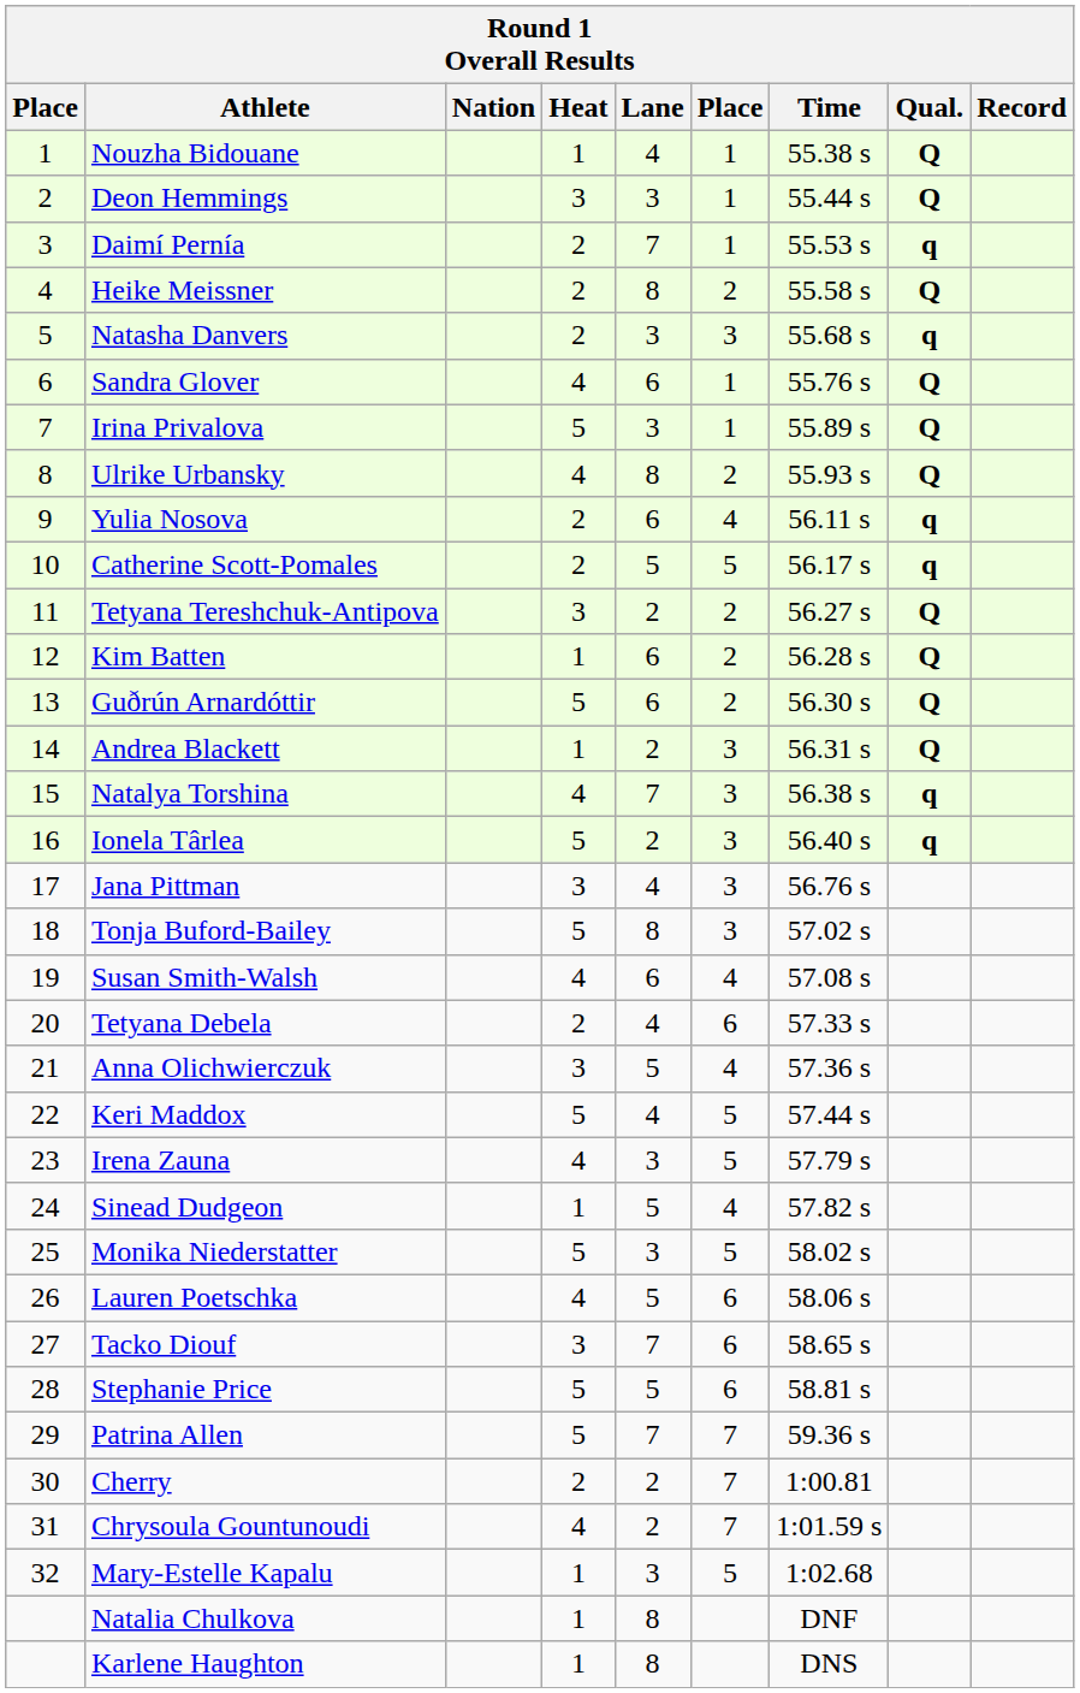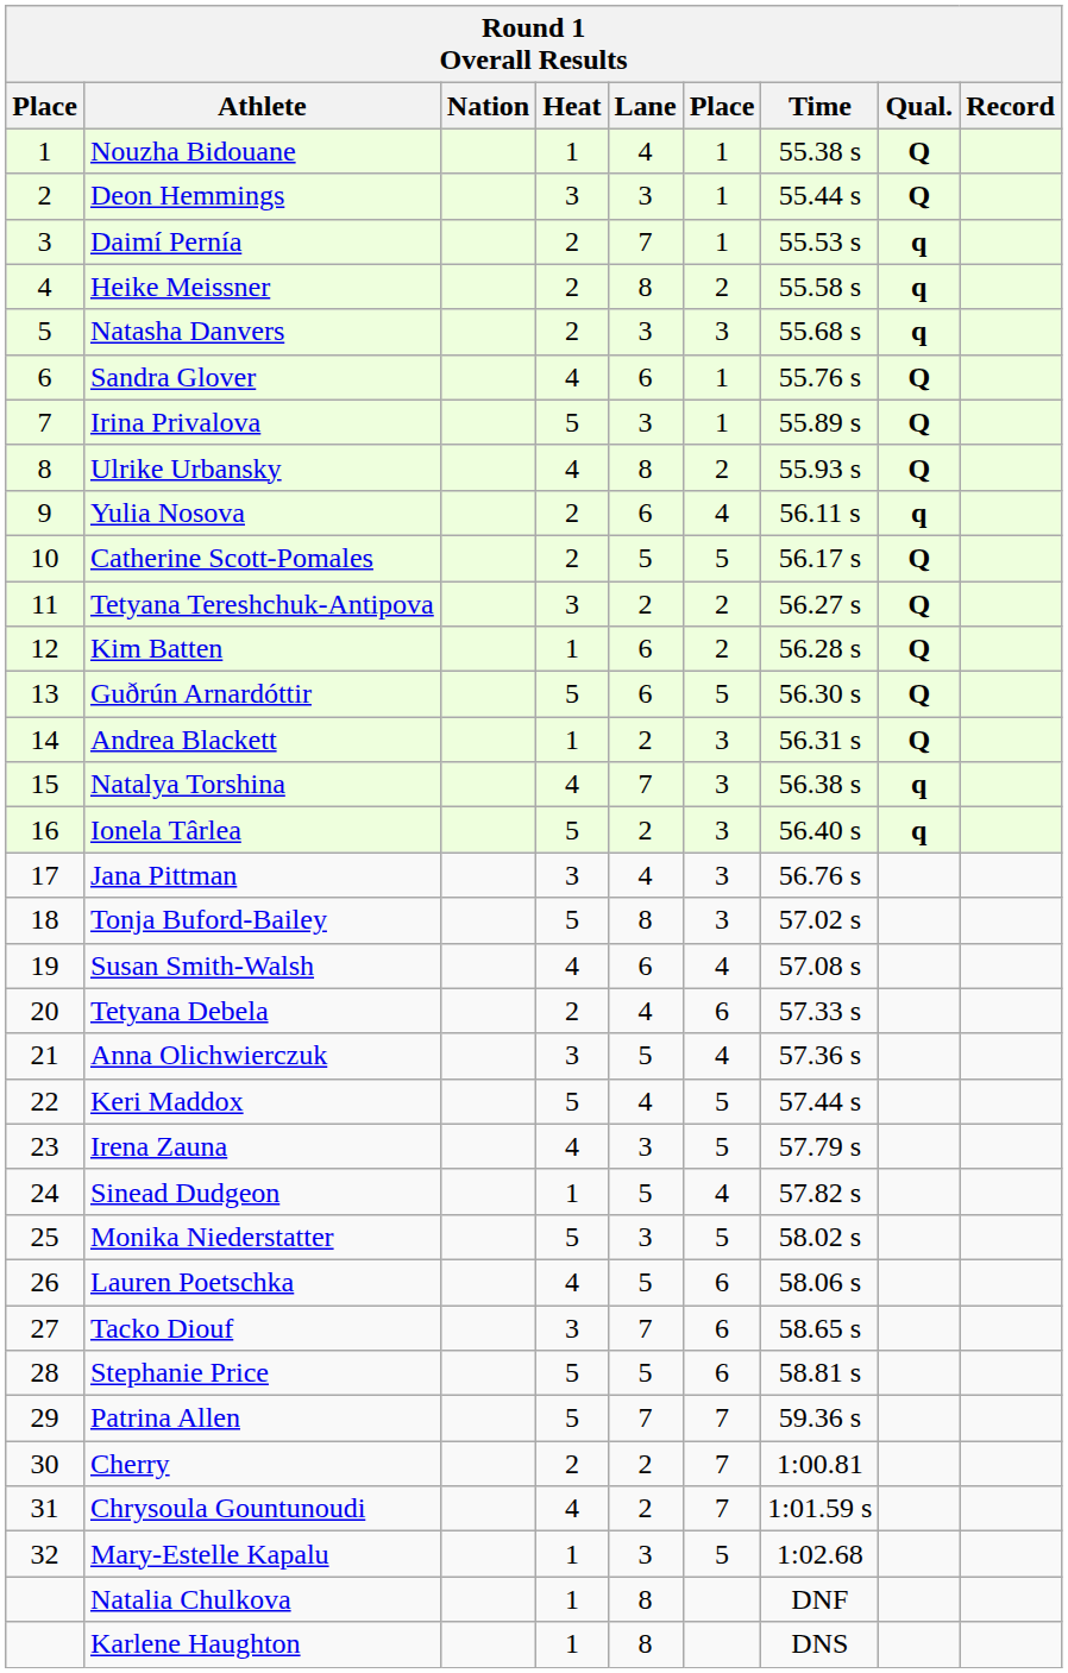 <table class="wikitable sortable">
 <tr>
 <th colspan=10>Round 1 <br> Overall Results</th>
 </tr>
 <tr>
 <th>Place</th>
 <th>Athlete</th>
 <th>Nation</th>
 <th>Heat</th>
 <th>Lane</th>
 <th>Place</th>
 <th>Time</th>
 <th>Qual.</th>
 <th>Record</th>
 </tr>
 <tr bgcolor = "eeffdd">
 <td align="center">1</td>
 <td align="left"><a href='#'>Nouzha Bidouane</a></td>
 <td align="left"></td>
 <td align="center">1</td>
 <td align="center">4</td>
 <td align="center">1</td>
 <td align="center">55.38 s</td>
 <td align="center"><strong>Q</strong></td>
 <td align="center"></td>
 </tr>
 <tr bgcolor = "eeffdd">
 <td align="center">2</td>
 <td align="left"><a href='#'>Deon Hemmings</a></td>
 <td align="left"></td>
 <td align="center">3</td>
 <td align="center">3</td>
 <td align="center">1</td>
 <td align="center">55.44 s</td>
 <td align="center"><strong>Q</strong></td>
 <td align="center"></td>
 </tr>
 <tr bgcolor = "eeffdd">
 <td align="center">3</td>
 <td align="left"><a href='#'>Daimí Pernía</a></td>
 <td align="left"></td>
 <td align="center">2</td>
 <td align="center">7</td>
 <td align="center">1</td>
 <td align="center">55.53 s</td>
 <td align="center"><strong>q</strong></td>
 <td align="center"></td>
 </tr>
 <tr bgcolor = "eeffdd">
 <td align="center">4</td>
 <td align="left"><a href='#'>Heike Meissner</a></td>
 <td align="left"></td>
 <td align="center">2</td>
 <td align="center">8</td>
 <td align="center">2</td>
 <td align="center">55.58 s</td>
-<td align="center"><strong>Q</strong></td>
+<td align="center"><strong>q</strong></td>
 <td align="center"></td>
 </tr>
 <tr bgcolor = "eeffdd">
 <td align="center">5</td>
 <td align="left"><a href='#'>Natasha Danvers</a></td>
 <td align="left"></td>
 <td align="center">2</td>
 <td align="center">3</td>
 <td align="center">3</td>
 <td align="center">55.68 s</td>
 <td align="center"><strong>q</strong></td>
 <td align="center"></td>
 </tr>
 <tr bgcolor = "eeffdd">
 <td align="center">6</td>
 <td align="left"><a href='#'>Sandra Glover</a></td>
 <td align="left"></td>
 <td align="center">4</td>
 <td align="center">6</td>
 <td align="center">1</td>
 <td align="center">55.76 s</td>
 <td align="center"><strong>Q </strong></td>
 <td align="center"></td>
 </tr>
 <tr bgcolor = "eeffdd">
 <td align="center">7</td>
 <td align="left"><a href='#'>Irina Privalova</a></td>
 <td align="left"></td>
 <td align="center">5</td>
 <td align="center">3</td>
 <td align="center">1</td>
 <td align="center">55.89 s</td>
 <td align="center"><strong>Q</strong></td>
 <td align="center"></td>
 </tr>
 <tr bgcolor = "eeffdd">
 <td align="center">8</td>
 <td align="left"><a href='#'>Ulrike Urbansky</a></td>
 <td align="left"></td>
 <td align="center">4</td>
 <td align="center">8</td>
 <td align="center">2</td>
 <td align="center">55.93 s</td>
 <td align="center"><strong>Q</strong></td>
 <td align="center"></td>
 </tr>
 <tr bgcolor = "eeffdd">
 <td align="center">9</td>
 <td align="left"><a href='#'>Yulia Nosova</a></td>
 <td align="left"></td>
 <td align="center">2</td>
 <td align="center">6</td>
 <td align="center">4</td>
 <td align="center">56.11 s</td>
 <td align="center"><strong>q</strong></td>
 <td align="center"></td>
 </tr>
 <tr bgcolor = "eeffdd">
 <td align="center">10</td>
 <td align="left"><a href='#'>Catherine Scott-Pomales</a></td>
 <td align="left"></td>
 <td align="center">2</td>
 <td align="center">5</td>
 <td align="center">5</td>
 <td align="center">56.17 s</td>
-<td align="center"><strong>q</strong></td>
+<td align="center"><strong>Q</strong></td>
 <td align="center"></td>
 </tr>
 <tr bgcolor = "eeffdd">
 <td align="center">11</td>
 <td align="left"><a href='#'>Tetyana Tereshchuk-Antipova</a></td>
 <td align="left"></td>
 <td align="center">3</td>
 <td align="center">2</td>
 <td align="center">2</td>
 <td align="center">56.27 s</td>
 <td align="center"><strong>Q</strong></td>
 <td align="center"></td>
 </tr>
 <tr bgcolor = "eeffdd">
 <td align="center">12</td>
 <td align="left"><a href='#'>Kim Batten</a></td>
 <td align="left"></td>
 <td align="center">1</td>
 <td align="center">6</td>
 <td align="center">2</td>
 <td align="center">56.28 s</td>
 <td align="center"><strong>Q</strong></td>
 <td align="center"></td>
 </tr>
 <tr bgcolor = "eeffdd">
 <td align="center">13</td>
 <td align="left"><a href='#'>Guðrún Arnardóttir</a></td>
 <td align="left"></td>
 <td align="center">5</td>
 <td align="center">6</td>
-<td align="center">2</td>
+<td align="center">5</td>
 <td align="center">56.30 s</td>
 <td align="center"><strong>Q</strong></td>
 <td align="center"></td>
 </tr>
 <tr bgcolor = "eeffdd">
 <td align="center">14</td>
 <td align="left"><a href='#'>Andrea Blackett</a></td>
 <td align="left"></td>
 <td align="center">1</td>
 <td align="center">2</td>
 <td align="center">3</td>
 <td align="center">56.31 s</td>
 <td align="center"><strong>Q</strong></td>
 <td align="center"></td>
 </tr>
 <tr bgcolor = "eeffdd">
 <td align="center">15</td>
 <td align="left"><a href='#'>Natalya Torshina</a></td>
 <td align="left"></td>
 <td align="center">4</td>
 <td align="center">7</td>
 <td align="center">3</td>
 <td align="center">56.38 s</td>
 <td align="center"><strong>q</strong></td>
 <td align="center"></td>
 </tr>
 <tr bgcolor = "eeffdd">
 <td align="center">16</td>
 <td align="left"><a href='#'>Ionela Târlea</a></td>
 <td align="left"></td>
 <td align="center">5</td>
 <td align="center">2</td>
 <td align="center">3</td>
 <td align="center">56.40 s</td>
 <td align="center"><strong>q</strong></td>
 <td align="center"></td>
 </tr>
 <tr>
 <td align="center">17</td>
 <td align="left"><a href='#'>Jana Pittman</a></td>
 <td align="left"></td>
 <td align="center">3</td>
 <td align="center">4</td>
 <td align="center">3</td>
 <td align="center">56.76 s</td>
 <td align="center"></td>
 <td align="center"></td>
 </tr>
 <tr>
 <td align="center">18</td>
 <td align="left"><a href='#'>Tonja Buford-Bailey</a></td>
 <td align="left"></td>
 <td align="center">5</td>
 <td align="center">8</td>
 <td align="center">3</td>
 <td align="center">57.02 s</td>
 <td align="center"></td>
 <td align="center"></td>
 </tr>
 <tr>
 <td align="center">19</td>
 <td align="left"><a href='#'>Susan Smith-Walsh</a></td>
 <td align="left"></td>
 <td align="center">4</td>
 <td align="center">6</td>
 <td align="center">4</td>
 <td align="center">57.08 s</td>
 <td align="center"></td>
 <td align="center"></td>
 </tr>
 <tr>
 <td align="center">20</td>
 <td align="left"><a href='#'>Tetyana Debela</a></td>
 <td align="left"></td>
 <td align="center">2</td>
 <td align="center">4</td>
 <td align="center">6</td>
 <td align="center">57.33 s</td>
 <td align="center"></td>
 <td align="center"></td>
 </tr>
 <tr>
 <td align="center">21</td>
 <td align="left"><a href='#'>Anna Olichwierczuk</a></td>
 <td align="left"></td>
 <td align="center">3</td>
 <td align="center">5</td>
 <td align="center">4</td>
 <td align="center">57.36 s</td>
 <td align="center"></td>
 <td align="center"></td>
 </tr>
 <tr>
 <td align="center">22</td>
 <td align="left"><a href='#'>Keri Maddox</a></td>
 <td align="left"></td>
 <td align="center">5</td>
 <td align="center">4</td>
 <td align="center">5</td>
 <td align="center">57.44 s</td>
 <td align="center"></td>
 <td align="center"></td>
 </tr>
 <tr>
 <td align="center">23</td>
 <td align="left"><a href='#'>Irena Zauna</a></td>
 <td align="left"></td>
 <td align="center">4</td>
 <td align="center">3</td>
 <td align="center">5</td>
 <td align="center">57.79 s</td>
 <td align="center"></td>
 <td align="center"></td>
 </tr>
 <tr>
 <td align="center">24</td>
 <td align="left"><a href='#'>Sinead Dudgeon</a></td>
 <td align="left"></td>
 <td align="center">1</td>
 <td align="center">5</td>
 <td align="center">4</td>
 <td align="center">57.82 s</td>
 <td align="center"></td>
 <td align="center"></td>
 </tr>
 <tr>
 <td align="center">25</td>
 <td align="left"><a href='#'>Monika Niederstatter</a></td>
 <td align="left"></td>
 <td align="center">5</td>
 <td align="center">3</td>
 <td align="center">5</td>
 <td align="center">58.02 s</td>
 <td align="center"></td>
 <td align="center"></td>
 </tr>
 <tr>
 <td align="center">26</td>
 <td align="left"><a href='#'>Lauren Poetschka</a></td>
 <td align="left"></td>
 <td align="center">4</td>
 <td align="center">5</td>
 <td align="center">6</td>
 <td align="center">58.06 s</td>
 <td align="center"></td>
 <td align="center"></td>
 </tr>
 <tr>
 <td align="center">27</td>
 <td align="left"><a href='#'>Tacko Diouf</a></td>
 <td align="left"></td>
 <td align="center">3</td>
 <td align="center">7</td>
 <td align="center">6</td>
 <td align="center">58.65 s</td>
 <td align="center"></td>
 <td align="center"></td>
 </tr>
 <tr>
 <td align="center">28</td>
 <td align="left"><a href='#'>Stephanie Price</a></td>
 <td align="left"></td>
 <td align="center">5</td>
 <td align="center">5</td>
 <td align="center">6</td>
 <td align="center">58.81 s</td>
 <td align="center"></td>
 <td align="center"></td>
 </tr>
 <tr>
 <td align="center">29</td>
 <td align="left"><a href='#'>Patrina Allen</a></td>
 <td align="left"></td>
 <td align="center">5</td>
 <td align="center">7</td>
 <td align="center">7</td>
 <td align="center">59.36 s</td>
 <td align="center"></td>
 <td align="center"></td>
 </tr>
 <tr>
 <td align="center">30</td>
 <td align="left"><a href='#'>Cherry</a></td>
 <td align="left"></td>
 <td align="center">2</td>
 <td align="center">2</td>
 <td align="center">7</td>
 <td align="center">1:00.81</td>
 <td align="center"></td>
 <td align="center"></td>
 </tr>
 <tr>
 <td align="center">31</td>
 <td align="left"><a href='#'>Chrysoula Gountunoudi</a></td>
 <td align="left"></td>
 <td align="center">4</td>
 <td align="center">2</td>
 <td align="center">7</td>
 <td align="center">1:01.59 s</td>
 <td align="center"></td>
 <td align="center"></td>
 </tr>
 <tr>
 <td align="center">32</td>
 <td align="left"><a href='#'>Mary-Estelle Kapalu</a></td>
 <td align="left"></td>
 <td align="center">1</td>
 <td align="center">3</td>
 <td align="center">5</td>
 <td align="center">1:02.68</td>
 <td align="center"></td>
 <td align="center"></td>
 </tr>
 <tr>
 <td align="center"></td>
 <td align="left"><a href='#'>Natalia Chulkova</a></td>
 <td align="left"></td>
 <td align="center">1</td>
 <td align="center">8</td>
 <td align="center"></td>
 <td align="center">DNF</td>
 <td align="center"></td>
 <td align="center"></td>
 </tr>
 <tr>
 <td align="center"></td>
 <td align="left"><a href='#'>Karlene Haughton</a></td>
 <td align="left"></td>
 <td align="center">1</td>
 <td align="center">8</td>
 <td align="center"></td>
 <td align="center">DNS</td>
 <td align="center"></td>
 <td align="center"></td>
 </tr>
 </table>
